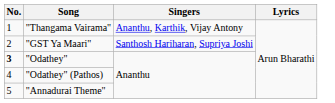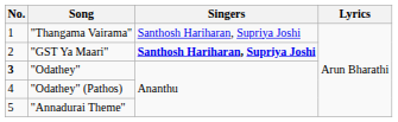 <table class="wikitable">
 <tr>
 <th>No.</th>
 <th>Song</th>
 <th>Singers</th>
 <th>Lyrics</th>
 </tr>
 <tr>
 <td>1</td>
 <td>"Thangama Vairama"</td>
-<td><a href='#'>Ananthu</a>, <a href='#'>Karthik</a>, Vijay Antony</td>
+<td><a href='#'>Santhosh Hariharan</a>, <a href='#'>Supriya Joshi</a></td>
 <td rowspan=5>Arun Bharathi</td>
 </tr>
 <tr>
 <td>2</td>
 <td>"GST Ya Maari"</td>
-<td><a href='#'>Santhosh Hariharan</a>, <a href='#'>Supriya Joshi</a></td>
+<td><strong><a href='#'>Santhosh Hariharan</a>, <a href='#'>Supriya Joshi</a></strong></td>
 </tr>
 <tr>
 <td><strong>3</strong></td>
 <td>"Odathey"</td>
 <td rowspan=3>Ananthu</td>
 </tr>
 <tr>
 <td>4</td>
 <td>"Odathey" (Pathos)</td>
 </tr>
 <tr>
 <td>5</td>
 <td>"Annadurai Theme"</td>
 </tr>
 </table>
